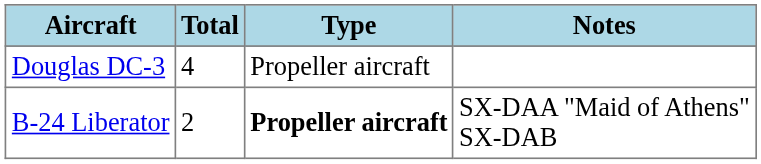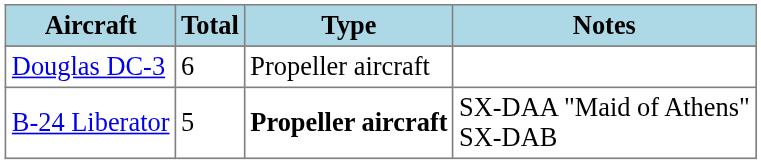 <table class="toccolours sortable" border="1" cellpadding="3" style="margin:1em auto; border-collapse:collapse">
 <tr bgcolor=lightblue>
 <th>Aircraft</th>
 <th>Total</th>
 <th>Type</th>
 <th>Notes</th>
 </tr>
 <tr>
 <td><a href='#'>Douglas DC-3</a></td>
-<td>4</td>
+<td>6</td>
 <td>Propeller aircraft</td>
 <td></td>
 </tr>
 <tr>
 <td><a href='#'>B-24 Liberator</a></td>
-<td>2</td>
+<td>5</td>
 <td><strong>Propeller aircraft</strong></td>
 <td>SX-DAA "Maid of Athens"<br>SX-DAB</td>
 </tr>
 </table>
